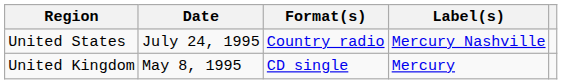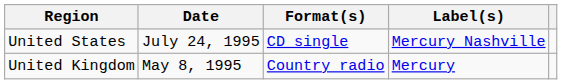 <table class="wikitable">
 <tr>
 <th>Region</th>
 <th>Date</th>
 <th>Format(s)</th>
 <th>Label(s)</th>
 <th></th>
 </tr>
 <tr>
 <td>United States</td>
 <td>July 24, 1995</td>
-<td><a href='#'>Country radio</a></td>
+<td><a href='#'>CD single</a></td>
 <td><a href='#'>Mercury Nashville</a></td>
 <td></td>
 </tr>
 <tr>
 <td>United Kingdom</td>
 <td>May 8, 1995</td>
-<td><a href='#'>CD single</a></td>
+<td><a href='#'>Country radio</a></td>
 <td><a href='#'>Mercury</a></td>
 <td></td>
 </tr>
 </table>
